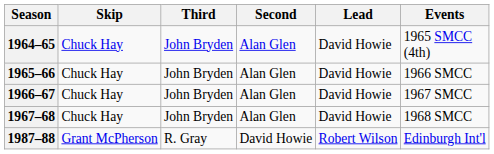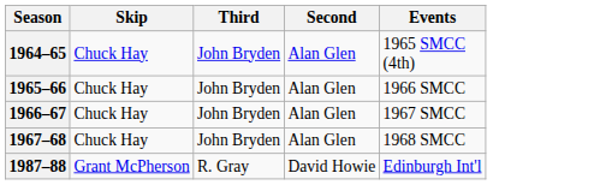 <table class="wikitable">
 <tr>
 <th scope="col">Season</th>
 <th scope="col">Skip</th>
 <th scope="col">Third</th>
 <th scope="col">Second</th>
-<th scope="col">Lead</th>
 <th scope="col">Events</th>
 </tr>
 <tr>
 <th scope="row">1964–65</th>
 <td><a href='#'>Chuck Hay</a></td>
 <td><a href='#'>John Bryden</a></td>
 <td><a href='#'>Alan Glen</a></td>
-<td>David Howie</td>
 <td>1965 <a href='#'>SMCC</a> <br> (4th)</td>
 </tr>
 <tr>
 <th scope="row">1965–66</th>
 <td>Chuck Hay</td>
 <td>John Bryden</td>
 <td>Alan Glen</td>
-<td>David Howie</td>
 <td>1966 SMCC <br> </td>
 </tr>
 <tr>
 <th scope="row">1966–67</th>
 <td>Chuck Hay</td>
 <td>John Bryden</td>
 <td>Alan Glen</td>
-<td>David Howie</td>
 <td>1967 SMCC <br> </td>
 </tr>
 <tr>
 <th scope="row">1967–68</th>
 <td>Chuck Hay</td>
 <td>John Bryden</td>
 <td>Alan Glen</td>
-<td>David Howie</td>
 <td>1968 SMCC <br> </td>
 </tr>
 <tr>
 <th scope="row">1987–88</th>
 <td><a href='#'>Grant McPherson</a></td>
 <td>R. Gray</td>
 <td>David Howie</td>
-<td><a href='#'>Robert Wilson</a></td>
 <td><a href='#'>Edinburgh Int'l</a> </td>
 </tr>
 </table>
